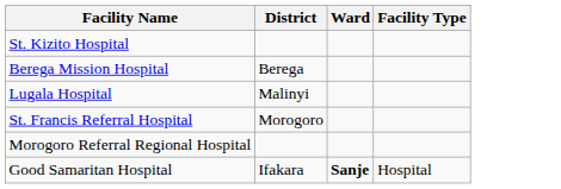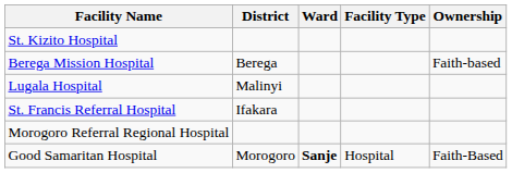 <table class="wikitable sortable">
 <tr>
 <th>Facility Name</th>
 <th>District</th>
 <th>Ward</th>
 <th>Facility Type</th>
+<th>Ownership</th>
 </tr>
 <tr>
 <td><a href='#'>St. Kizito Hospital</a></td>
+<td></td>
 <td></td>
 <td></td>
 <td></td>
 </tr>
 <tr>
 <td><a href='#'>Berega Mission Hospital</a></td>
 <td>Berega</td>
 <td></td>
 <td></td>
+<td>Faith-based</td>
 </tr>
 <tr>
 <td><a href='#'>Lugala Hospital</a></td>
 <td>Malinyi</td>
 <td></td>
 <td></td>
+<td></td>
 </tr>
 <tr>
 <td><a href='#'>St. Francis Referral Hospital</a></td>
-<td>Morogoro</td>
+<td>Ifakara</td>
+<td></td>
 <td></td>
 <td></td>
 </tr>
 <tr>
 <td>Morogoro Referral Regional Hospital</td>
 <td></td>
 <td></td>
 <td></td>
+<td></td>
 </tr>
 <tr>
 <td>Good Samaritan Hospital</td>
-<td>Ifakara</td>
+<td>Morogoro</td>
 <td><strong>Sanje</strong></td>
 <td>Hospital</td>
+<td>Faith-Based</td>
 </tr>
 </table>
